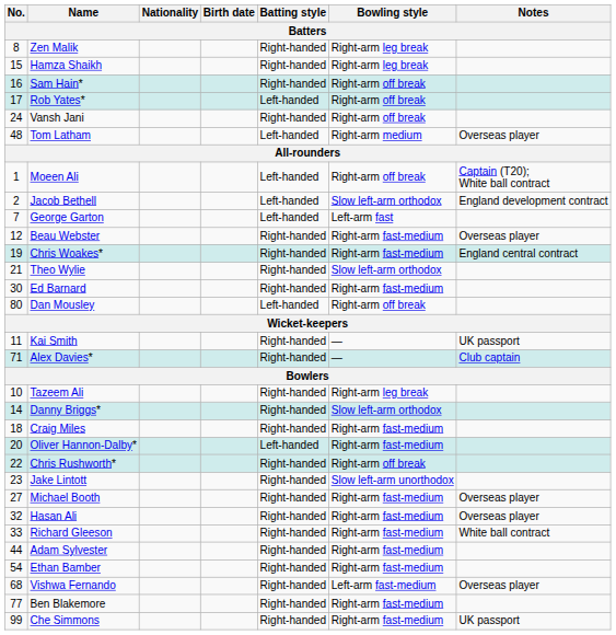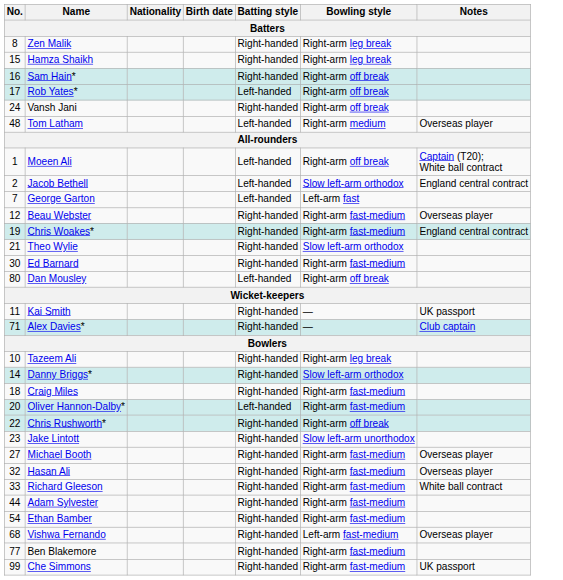 <table class="wikitable">
 <tr>
 <th>No.</th>
 <th>Name</th>
 <th>Nationality</th>
 <th>Birth date</th>
 <th>Batting style</th>
 <th>Bowling style</th>
 <th>Notes</th>
 </tr>
 <tr>
 <th colspan="7">Batters</th>
 </tr>
 <tr>
 <td style="text-align:center">8</td>
 <td><a href='#'>Zen Malik</a></td>
 <td></td>
 <td></td>
 <td>Right-handed</td>
 <td>Right-arm <a href='#'>leg break</a></td>
 <td></td>
 </tr>
 <tr>
 <td style="text-align:center">15</td>
 <td><a href='#'>Hamza Shaikh</a></td>
 <td></td>
 <td></td>
 <td>Right-handed</td>
 <td>Right-arm <a href='#'>leg break</a></td>
 <td></td>
 </tr>
 <tr style="background:#cfecec;">
 <td style="text-align:center">16</td>
 <td><a href='#'>Sam Hain</a>* </td>
 <td></td>
 <td></td>
 <td>Right-handed</td>
 <td>Right-arm <a href='#'>off break</a></td>
 <td></td>
 </tr>
 <tr style="background:#cfecec;">
 <td style="text-align:center">17</td>
 <td><a href='#'>Rob Yates</a>*</td>
 <td></td>
 <td></td>
 <td>Left-handed</td>
 <td>Right-arm <a href='#'>off break</a></td>
 <td></td>
 </tr>
 <tr>
 <td style="text-align:center">24</td>
 <td>Vansh Jani</td>
 <td></td>
 <td></td>
 <td>Right-handed</td>
 <td>Right-arm <a href='#'>off break</a></td>
 <td></td>
 </tr>
 <tr>
 <td style="text-align:center">48</td>
 <td><a href='#'>Tom Latham</a> </td>
 <td></td>
 <td></td>
 <td>Left-handed</td>
 <td>Right-arm <a href='#'>medium</a></td>
 <td>Overseas player</td>
 </tr>
 <tr>
 <th colspan="7">All-rounders</th>
 </tr>
 <tr>
 <td style="text-align:center">1</td>
 <td><a href='#'>Moeen Ali</a> </td>
 <td></td>
 <td></td>
 <td>Left-handed</td>
 <td>Right-arm <a href='#'>off break</a></td>
 <td><a href='#'>Captain</a> (T20); <br>White ball contract</td>
 </tr>
 <tr>
 <td style="text-align:center">2</td>
 <td><a href='#'>Jacob Bethell</a> </td>
 <td></td>
 <td></td>
 <td>Left-handed</td>
 <td><a href='#'>Slow left-arm orthodox</a></td>
-<td>England development contract</td>
+<td>England central contract</td>
 </tr>
 <tr>
 <td style="text-align:center">7</td>
 <td><a href='#'>George Garton</a> </td>
 <td></td>
 <td></td>
 <td>Left-handed</td>
 <td>Left-arm <a href='#'>fast</a></td>
 <td></td>
 </tr>
 <tr>
 <td style="text-align:center">12</td>
 <td><a href='#'>Beau Webster</a> </td>
 <td></td>
 <td></td>
 <td>Right-handed</td>
 <td>Right-arm <a href='#'>fast-medium</a></td>
 <td>Overseas player</td>
 </tr>
 <tr style="background:#cfecec;">
 <td style="text-align:center">19</td>
 <td><a href='#'>Chris Woakes</a>* </td>
 <td></td>
 <td></td>
 <td>Right-handed</td>
 <td>Right-arm <a href='#'>fast-medium</a></td>
 <td>England central contract</td>
 </tr>
 <tr>
 <td style="text-align:center">21</td>
 <td><a href='#'>Theo Wylie</a></td>
 <td></td>
 <td></td>
 <td>Right-handed</td>
 <td><a href='#'>Slow left-arm orthodox</a></td>
 <td></td>
 </tr>
 <tr>
 <td style="text-align:center">30</td>
 <td><a href='#'>Ed Barnard</a></td>
 <td></td>
 <td></td>
 <td>Right-handed</td>
 <td>Right-arm <a href='#'>fast-medium</a></td>
 <td></td>
 </tr>
 <tr>
 <td style="text-align:center">80</td>
 <td><a href='#'>Dan Mousley</a> </td>
 <td></td>
 <td></td>
 <td>Left-handed</td>
 <td>Right-arm <a href='#'>off break</a></td>
 <td></td>
 </tr>
 <tr>
 <th colspan="7">Wicket-keepers</th>
 </tr>
 <tr>
 <td style="text-align:center">11</td>
 <td><a href='#'>Kai Smith</a></td>
 <td></td>
 <td></td>
 <td>Right-handed</td>
 <td>—</td>
 <td>UK passport</td>
 </tr>
 <tr style="background:#cfecec;">
 <td style="text-align:center">71</td>
 <td><a href='#'>Alex Davies</a>*</td>
 <td></td>
 <td></td>
 <td>Right-handed</td>
 <td>—</td>
 <td><a href='#'>Club captain</a></td>
 </tr>
 <tr>
 <th colspan="7">Bowlers</th>
 </tr>
 <tr>
 <td style="text-align:center">10</td>
 <td><a href='#'>Tazeem Ali</a></td>
 <td></td>
 <td></td>
 <td>Right-handed</td>
 <td>Right-arm <a href='#'>leg break</a></td>
 <td></td>
 </tr>
 <tr style="background:#cfecec;">
 <td style="text-align:center">14</td>
 <td><a href='#'>Danny Briggs</a>* </td>
 <td></td>
 <td></td>
 <td>Right-handed</td>
 <td><a href='#'>Slow left-arm orthodox</a></td>
 <td></td>
 </tr>
 <tr>
 <td style="text-align:center">18</td>
 <td><a href='#'>Craig Miles</a></td>
 <td></td>
 <td></td>
 <td>Right-handed</td>
 <td>Right-arm <a href='#'>fast-medium</a></td>
 <td></td>
 </tr>
 <tr style="background:#cfecec;">
 <td style="text-align:center">20</td>
 <td><a href='#'>Oliver Hannon-Dalby</a>*</td>
 <td></td>
 <td></td>
 <td>Left-handed</td>
 <td>Right-arm <a href='#'>fast-medium</a></td>
 <td></td>
 </tr>
 <tr style="background:#cfecec;">
 <td style="text-align:center">22</td>
 <td><a href='#'>Chris Rushworth</a>*</td>
 <td></td>
 <td></td>
 <td>Right-handed</td>
 <td>Right-arm <a href='#'>off break</a></td>
 <td></td>
 </tr>
 <tr>
 <td style="text-align:center">23</td>
 <td><a href='#'>Jake Lintott</a></td>
 <td></td>
 <td></td>
 <td>Right-handed</td>
 <td><a href='#'>Slow left-arm unorthodox</a></td>
 <td></td>
 </tr>
 <tr>
 <td style="text-align:center">27</td>
 <td><a href='#'>Michael Booth</a></td>
 <td></td>
 <td></td>
 <td>Right-handed</td>
 <td>Right-arm <a href='#'>fast-medium</a></td>
 <td>Overseas player</td>
 </tr>
 <tr>
 <td style="text-align:center">32</td>
 <td><a href='#'>Hasan Ali</a> </td>
 <td></td>
 <td></td>
 <td>Right-handed</td>
 <td>Right-arm <a href='#'>fast-medium</a></td>
 <td>Overseas player</td>
 </tr>
 <tr>
 <td style="text-align:center">33</td>
 <td><a href='#'>Richard Gleeson</a> </td>
 <td></td>
 <td></td>
 <td>Right-handed</td>
 <td>Right-arm <a href='#'>fast-medium</a></td>
 <td>White ball contract</td>
 </tr>
 <tr>
 <td style="text-align:center">44</td>
 <td><a href='#'>Adam Sylvester</a></td>
 <td></td>
 <td></td>
 <td>Right-handed</td>
 <td>Right-arm <a href='#'>fast-medium</a></td>
 <td></td>
 </tr>
 <tr>
 <td style="text-align:center">54</td>
 <td><a href='#'>Ethan Bamber</a></td>
 <td></td>
 <td></td>
 <td>Right-handed</td>
 <td>Right-arm <a href='#'>fast-medium</a></td>
 <td></td>
 </tr>
 <tr>
 <td style="text-align:center">68</td>
 <td><a href='#'>Vishwa Fernando</a> </td>
 <td></td>
 <td></td>
 <td>Right-handed</td>
 <td>Left-arm <a href='#'>fast-medium</a></td>
 <td>Overseas player</td>
 </tr>
 <tr>
 <td style="text-align:center">77</td>
 <td>Ben Blakemore</td>
 <td></td>
 <td></td>
 <td>Right-handed</td>
 <td>Right-arm <a href='#'>fast-medium</a></td>
 <td></td>
 </tr>
 <tr>
 <td style="text-align:center">99</td>
 <td><a href='#'>Che Simmons</a></td>
 <td></td>
 <td></td>
 <td>Right-handed</td>
 <td>Right-arm <a href='#'>fast-medium</a></td>
 <td>UK passport</td>
 </tr>
 </table>
